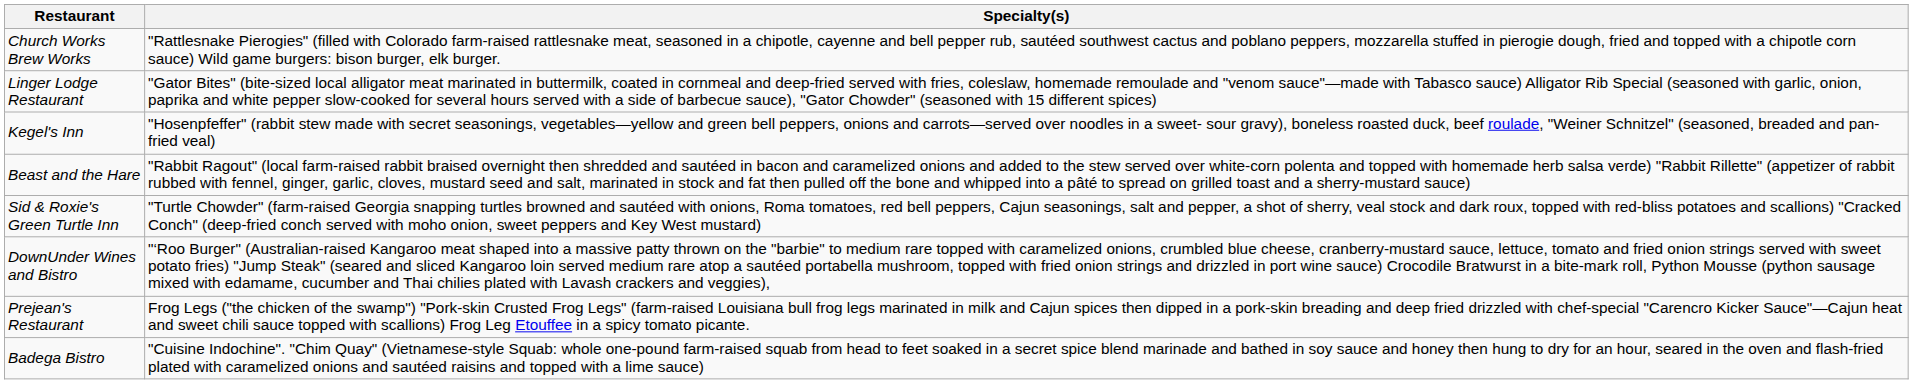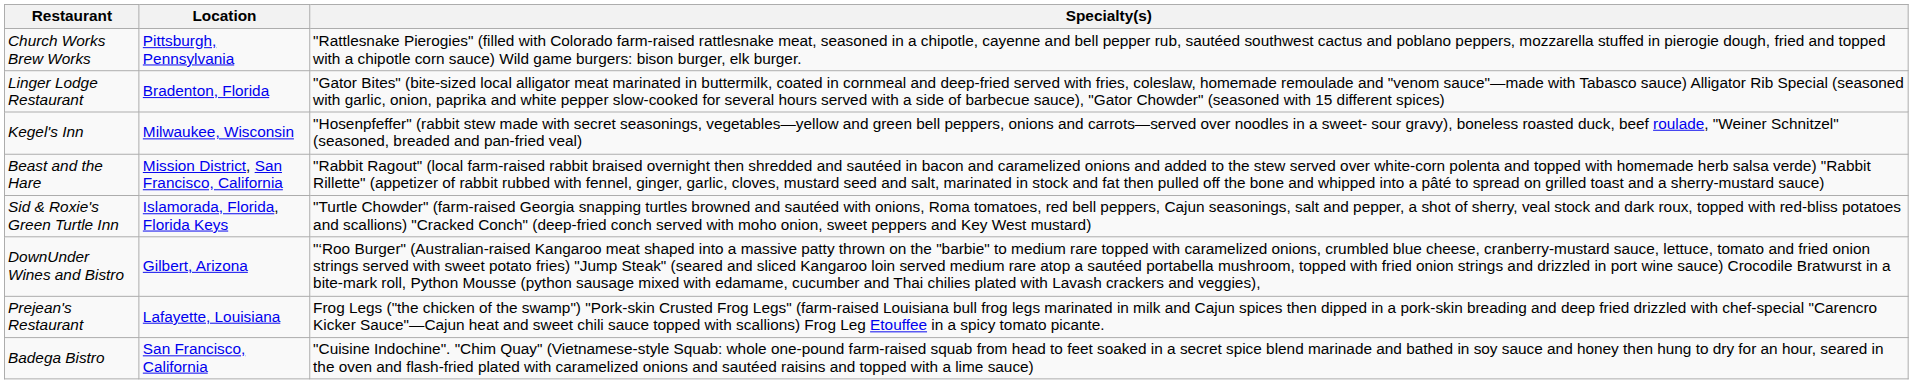 <table class="wikitable" style="width:100%;">
 <tr>
 <th>Restaurant</th>
+<th>Location</th>
 <th>Specialty(s)</th>
 </tr>
 <tr>
 <td><em>Church Works Brew Works </em></td>
+<td><a href='#'>Pittsburgh, Pennsylvania</a></td>
 <td>"Rattlesnake Pierogies" (filled with Colorado farm-raised rattlesnake meat, seasoned in a chipotle, cayenne and bell pepper rub, sautéed southwest cactus and poblano peppers, mozzarella stuffed in pierogie dough, fried and topped with a chipotle corn sauce) Wild game burgers: bison burger, elk burger.</td>
 </tr>
 <tr>
 <td><em>Linger Lodge Restaurant</em></td>
+<td><a href='#'>Bradenton, Florida</a></td>
 <td>"Gator Bites" (bite-sized local alligator meat marinated in buttermilk, coated in cornmeal and deep-fried served with fries, coleslaw, homemade remoulade and "venom sauce"—made with Tabasco sauce) Alligator Rib Special (seasoned with garlic, onion, paprika and white pepper slow-cooked for several hours served with a side of barbecue sauce), "Gator Chowder" (seasoned with 15 different spices)</td>
 </tr>
 <tr>
 <td><em>Kegel's Inn</em></td>
+<td><a href='#'>Milwaukee, Wisconsin</a></td>
 <td>"Hosenpfeffer" (rabbit stew made with secret seasonings, vegetables—yellow and green bell peppers, onions and carrots—served over noodles in a sweet- sour gravy), boneless roasted duck, beef <a href='#'>roulade</a>, "Weiner Schnitzel" (seasoned, breaded and pan-fried veal)</td>
 </tr>
 <tr>
 <td><em>Beast and the Hare</em></td>
+<td><a href='#'>Mission District</a>, <a href='#'>San Francisco, California</a></td>
 <td>"Rabbit Ragout" (local farm-raised rabbit braised overnight then shredded and sautéed in bacon and caramelized onions and added to the stew served over white-corn polenta and topped with homemade herb salsa verde) "Rabbit Rillette" (appetizer of rabbit rubbed with fennel, ginger, garlic, cloves, mustard seed and salt, marinated in stock and fat then pulled off the bone and whipped into a pâté to spread on grilled toast and a sherry-mustard sauce)</td>
 </tr>
 <tr>
 <td><em>Sid & Roxie's Green Turtle Inn</em></td>
+<td><a href='#'>Islamorada, Florida</a>, <a href='#'>Florida Keys</a></td>
 <td>"Turtle Chowder" (farm-raised Georgia snapping turtles browned and sautéed with onions, Roma tomatoes, red bell peppers, Cajun seasonings, salt and pepper, a shot of sherry, veal stock and dark roux, topped with red-bliss potatoes and scallions) "Cracked Conch" (deep-fried conch served with moho onion, sweet peppers and Key West mustard)</td>
 </tr>
 <tr>
 <td><em>DownUnder Wines and Bistro</em></td>
+<td><a href='#'>Gilbert, Arizona</a></td>
 <td>"‘Roo Burger" (Australian-raised Kangaroo meat shaped into a massive patty thrown on the "barbie" to medium rare topped with caramelized onions, crumbled blue cheese, cranberry-mustard sauce, lettuce, tomato and fried onion strings served with sweet potato fries) "Jump Steak" (seared and sliced Kangaroo loin served medium rare atop a sautéed portabella mushroom, topped with fried onion strings and drizzled in port wine sauce) Crocodile Bratwurst in a bite-mark roll, Python Mousse (python sausage mixed with edamame, cucumber and Thai chilies plated with Lavash crackers and veggies),</td>
 </tr>
 <tr>
 <td><em>Prejean's Restaurant</em></td>
+<td><a href='#'>Lafayette, Louisiana</a></td>
 <td>Frog Legs ("the chicken of the swamp") "Pork-skin Crusted Frog Legs" (farm-raised Louisiana bull frog legs marinated in milk and Cajun spices then dipped in a pork-skin breading and deep fried drizzled with chef-special "Carencro Kicker Sauce"—Cajun heat and sweet chili sauce topped with scallions) Frog Leg <a href='#'>Etouffee</a> in a spicy tomato picante.</td>
 </tr>
 <tr>
 <td><em>Badega Bistro</em></td>
+<td><a href='#'>San Francisco, California</a></td>
 <td>"Cuisine Indochine". "Chim Quay" (Vietnamese-style Squab: whole one-pound farm-raised squab from head to feet soaked in a secret spice blend marinade and bathed in soy sauce and honey then hung to dry for an hour, seared in the oven and flash-fried plated with caramelized onions and sautéed raisins and topped with a lime sauce)</td>
 </tr>
 </table>
